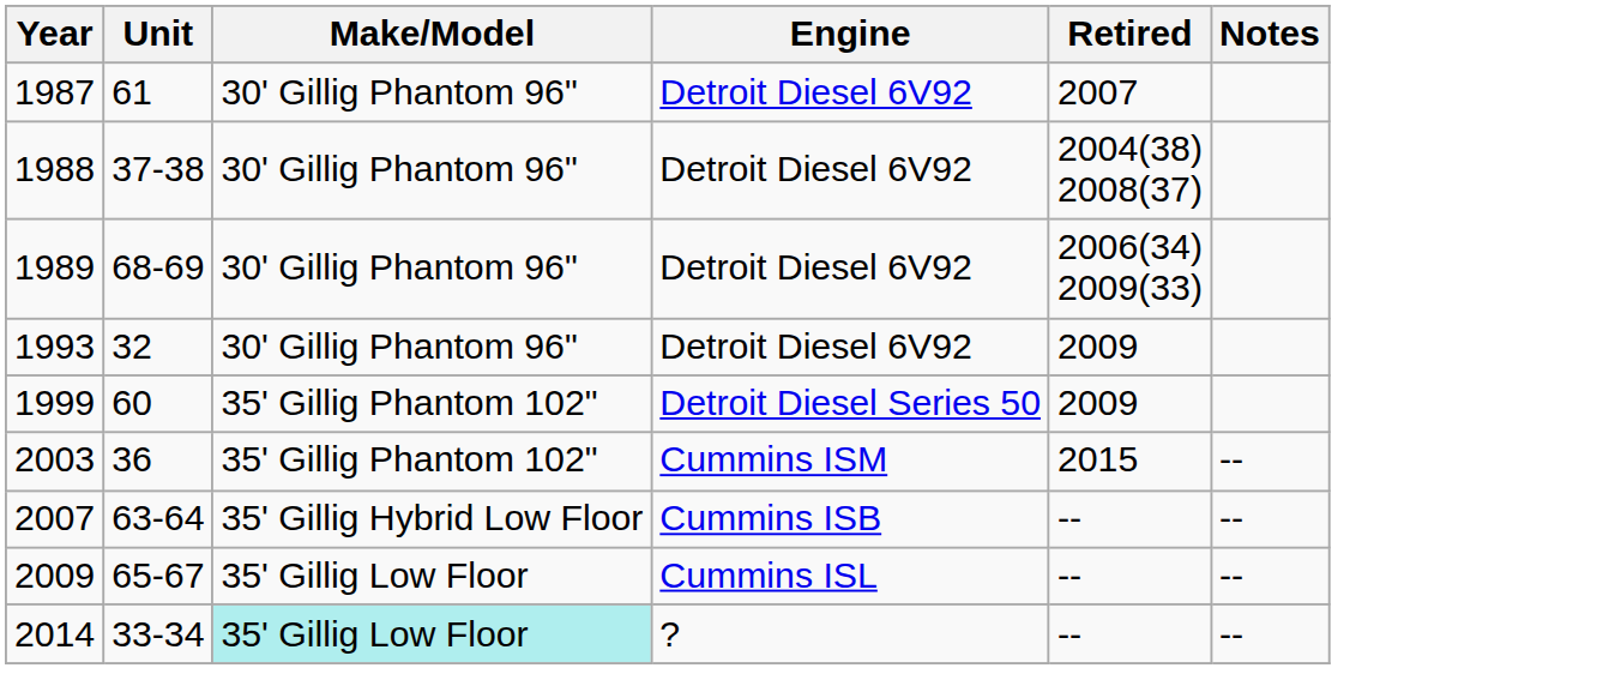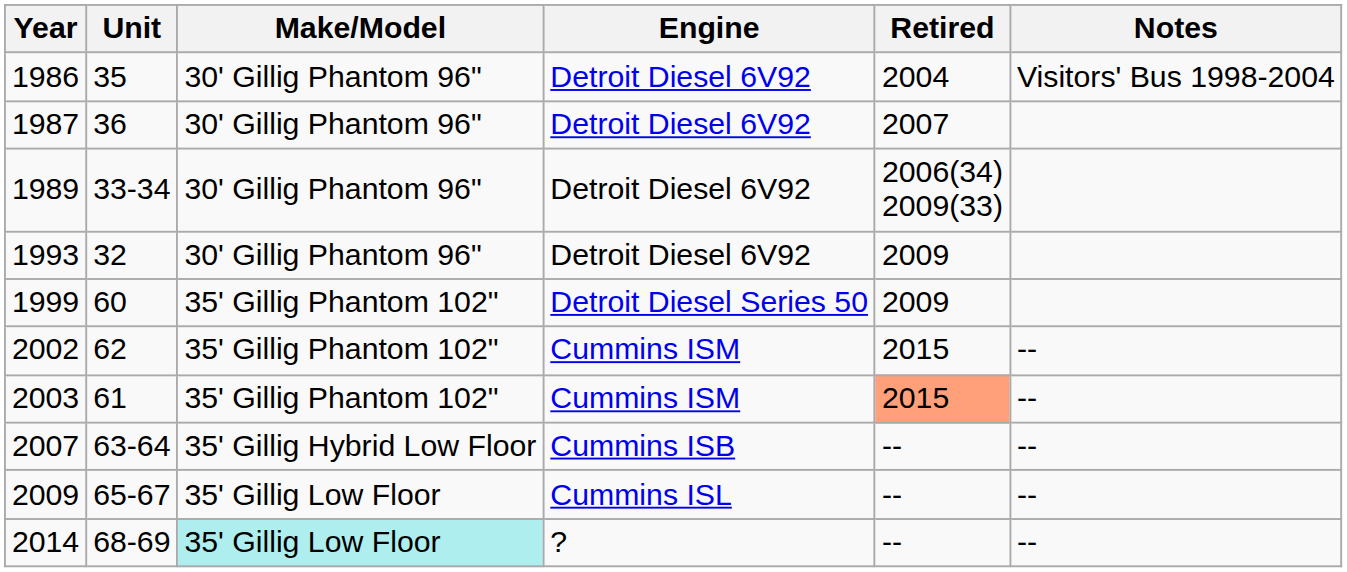 <table class="wikitable">
 <tr>
 <th>Year</th>
 <th>Unit</th>
 <th>Make/Model</th>
 <th>Engine</th>
 <th>Retired</th>
 <th>Notes</th>
 </tr>
 <tr>
+<td>1986</td>
+<td>35</td>
+<td>30' Gillig Phantom 96"</td>
+<td><a href='#'>Detroit Diesel 6V92</a></td>
+<td>2004</td>
+<td>Visitors' Bus 1998-2004</td>
+</tr>
+<tr>
 <td>1987</td>
-<td>61</td>
+<td>36</td>
 <td>30' Gillig Phantom 96"</td>
 <td><a href='#'>Detroit Diesel 6V92</a></td>
 <td>2007</td>
 <td></td>
 </tr>
 <tr>
-<td>1988</td>
-<td>37-38</td>
-<td>30' Gillig Phantom 96"</td>
-<td>Detroit Diesel 6V92</td>
-<td>2004(38)<br>2008(37)</td>
-<td></td>
-</tr>
-<tr>
 <td>1989</td>
-<td>68-69</td>
+<td>33-34</td>
 <td>30' Gillig Phantom 96"</td>
 <td>Detroit Diesel 6V92</td>
 <td>2006(34)<br>2009(33)</td>
 <td></td>
 </tr>
 <tr>
 <td>1993</td>
 <td>32</td>
 <td>30' Gillig Phantom 96"</td>
 <td>Detroit Diesel 6V92</td>
 <td>2009</td>
 <td></td>
 </tr>
 <tr>
 <td>1999</td>
 <td>60</td>
 <td>35' Gillig Phantom 102"</td>
 <td><a href='#'>Detroit Diesel Series 50</a></td>
 <td>2009</td>
 <td></td>
 </tr>
 <tr>
-<td>2003</td>
-<td>36</td>
+<td>2002</td>
+<td>62</td>
 <td>35' Gillig Phantom 102"</td>
 <td><a href='#'>Cummins ISM</a></td>
 <td>2015</td>
+<td>--</td>
+</tr>
+<tr>
+<td>2003</td>
+<td>61</td>
+<td>35' Gillig Phantom 102"</td>
+<td><a href='#'>Cummins ISM</a></td>
+<td style="background: lightsalmon;">2015</td>
 <td>--</td>
 </tr>
 <tr>
 <td>2007</td>
 <td>63-64</td>
 <td>35' Gillig Hybrid Low Floor</td>
 <td><a href='#'>Cummins ISB</a></td>
 <td>--</td>
 <td>--</td>
 </tr>
 <tr>
 <td>2009</td>
 <td>65-67</td>
 <td>35' Gillig Low Floor</td>
 <td><a href='#'>Cummins ISL</a></td>
 <td>--</td>
 <td>--</td>
 </tr>
 <tr>
 <td>2014</td>
-<td>33-34</td>
+<td>68-69</td>
 <td style="background: paleturquoise;">35' Gillig Low Floor</td>
 <td>?</td>
 <td>--</td>
 <td>--</td>
 </tr>
 </table>
